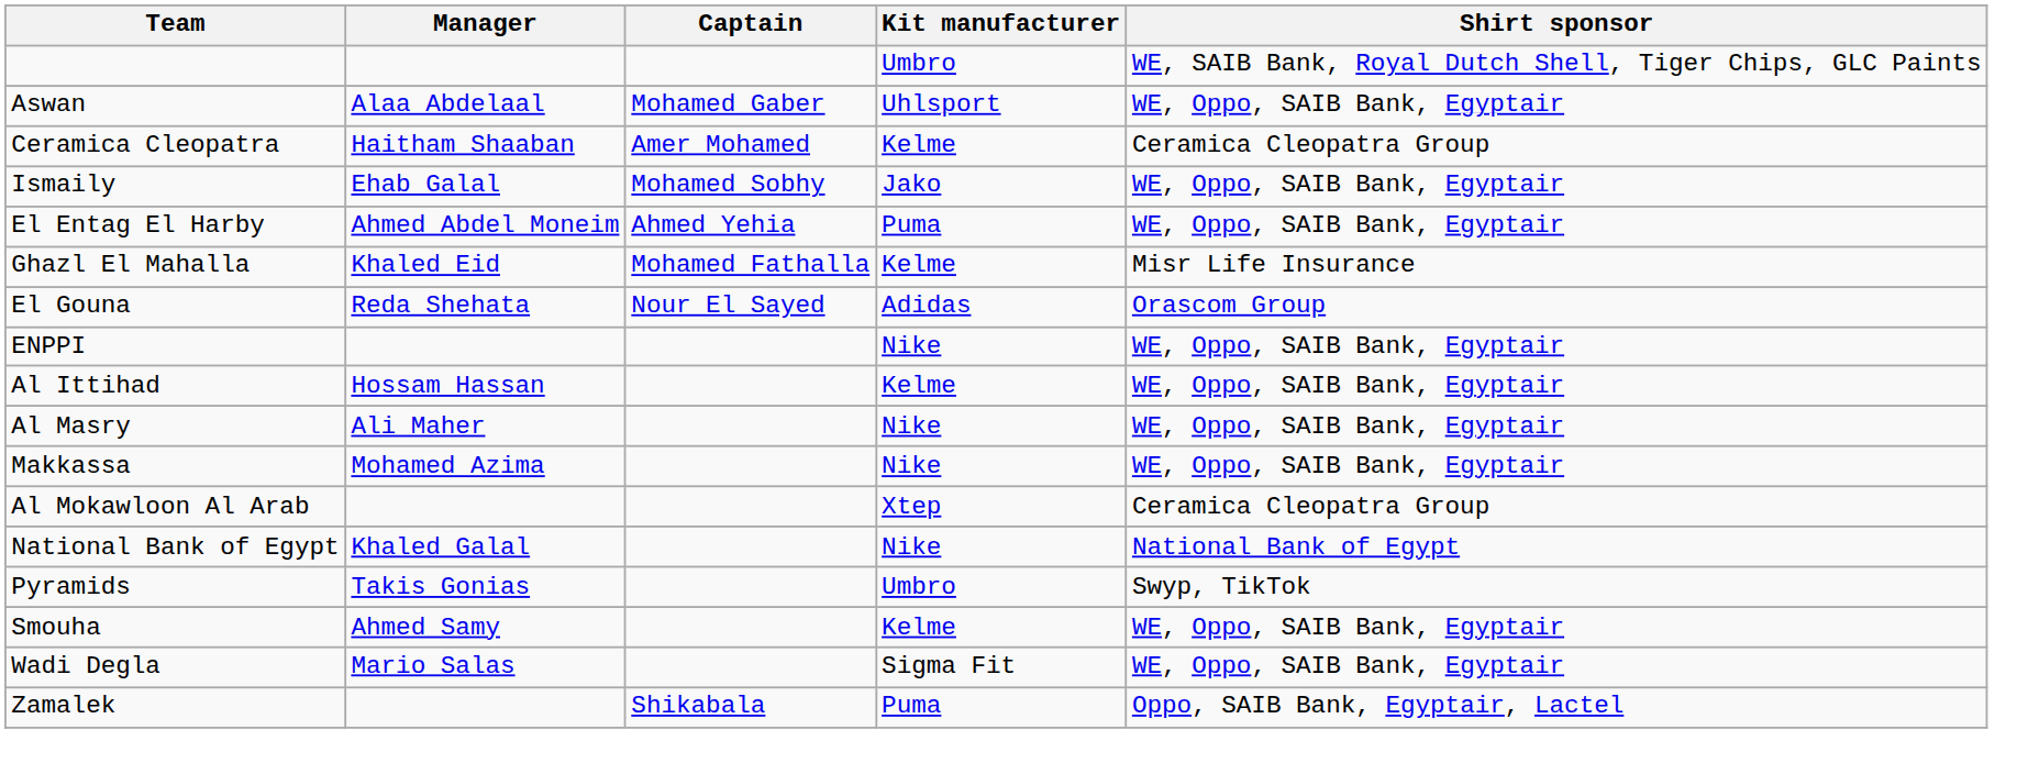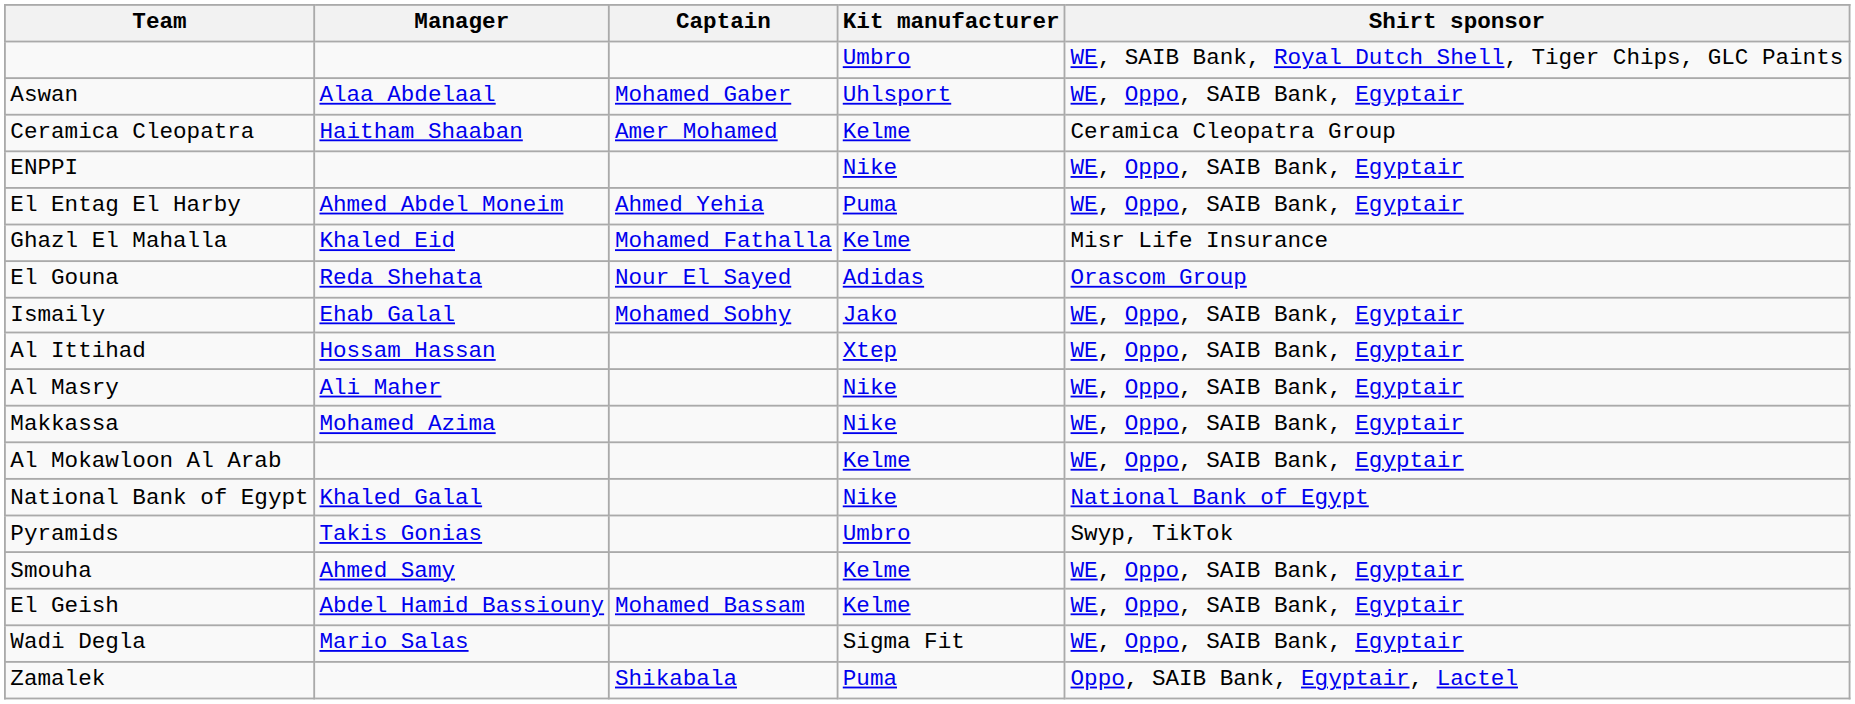 <table class="wikitable sortable" style="text-align:left; font-size:95%">
 <tr>
 <th>Team</th>
 <th>Manager</th>
 <th>Captain</th>
 <th>Kit manufacturer</th>
 <th>Shirt sponsor</th>
 </tr>
 <tr>
 <td></td>
 <td></td>
 <td></td>
 <td> <a href='#'>Umbro</a></td>
 <td><a href='#'>WE</a>, SAIB Bank, <a href='#'>Royal Dutch Shell</a>, Tiger Chips, GLC Paints</td>
 </tr>
 <tr>
 <td>Aswan</td>
 <td> <a href='#'>Alaa Abdelaal</a></td>
 <td><a href='#'>Mohamed Gaber</a></td>
 <td> <a href='#'>Uhlsport</a></td>
 <td><a href='#'>WE</a>, <a href='#'>Oppo</a>, SAIB Bank, <a href='#'>Egyptair</a></td>
 </tr>
 <tr>
 <td>Ceramica Cleopatra</td>
 <td> <a href='#'>Haitham Shaaban</a></td>
 <td><a href='#'>Amer Mohamed</a></td>
 <td> <a href='#'>Kelme</a></td>
 <td>Ceramica Cleopatra Group</td>
 </tr>
 <tr>
-<td>Ismaily</td>
-<td> <a href='#'>Ehab Galal</a></td>
-<td><a href='#'>Mohamed Sobhy</a></td>
-<td> <a href='#'>Jako</a></td>
+<td>ENPPI</td>
+<td></td>
+<td></td>
+<td> <a href='#'>Nike</a></td>
 <td><a href='#'>WE</a>, <a href='#'>Oppo</a>, SAIB Bank, <a href='#'>Egyptair</a></td>
 </tr>
 <tr>
 <td>El Entag El Harby</td>
 <td> <a href='#'>Ahmed Abdel Moneim</a></td>
 <td><a href='#'>Ahmed Yehia</a></td>
 <td> <a href='#'>Puma</a></td>
 <td><a href='#'>WE</a>, <a href='#'>Oppo</a>, SAIB Bank, <a href='#'>Egyptair</a></td>
 </tr>
 <tr>
 <td>Ghazl El Mahalla</td>
 <td> <a href='#'>Khaled Eid</a></td>
 <td><a href='#'>Mohamed Fathalla</a></td>
 <td> <a href='#'>Kelme</a></td>
 <td>Misr Life Insurance</td>
 </tr>
 <tr>
 <td>El Gouna</td>
 <td> <a href='#'>Reda Shehata</a></td>
 <td><a href='#'>Nour El Sayed</a></td>
 <td> <a href='#'>Adidas</a></td>
 <td><a href='#'>Orascom Group</a></td>
 </tr>
 <tr>
-<td>ENPPI</td>
-<td></td>
-<td></td>
-<td> <a href='#'>Nike</a></td>
+<td>Ismaily</td>
+<td> <a href='#'>Ehab Galal</a></td>
+<td><a href='#'>Mohamed Sobhy</a></td>
+<td> <a href='#'>Jako</a></td>
 <td><a href='#'>WE</a>, <a href='#'>Oppo</a>, SAIB Bank, <a href='#'>Egyptair</a></td>
 </tr>
 <tr>
 <td>Al Ittihad</td>
 <td> <a href='#'>Hossam Hassan</a></td>
 <td></td>
-<td> <a href='#'>Kelme</a></td>
+<td> <a href='#'>Xtep</a></td>
 <td><a href='#'>WE</a>, <a href='#'>Oppo</a>, SAIB Bank, <a href='#'>Egyptair</a></td>
 </tr>
 <tr>
 <td>Al Masry</td>
 <td> <a href='#'>Ali Maher</a></td>
 <td></td>
 <td> <a href='#'>Nike</a></td>
 <td><a href='#'>WE</a>, <a href='#'>Oppo</a>, SAIB Bank, <a href='#'>Egyptair</a></td>
 </tr>
 <tr>
 <td>Makkassa</td>
 <td> <a href='#'>Mohamed Azima</a></td>
 <td></td>
 <td> <a href='#'>Nike</a></td>
 <td><a href='#'>WE</a>, <a href='#'>Oppo</a>, SAIB Bank, <a href='#'>Egyptair</a></td>
 </tr>
 <tr>
 <td>Al Mokawloon Al Arab</td>
 <td></td>
 <td></td>
-<td> <a href='#'>Xtep</a></td>
-<td>Ceramica Cleopatra Group</td>
+<td> <a href='#'>Kelme</a></td>
+<td><a href='#'>WE</a>, <a href='#'>Oppo</a>, SAIB Bank, <a href='#'>Egyptair</a></td>
 </tr>
 <tr>
 <td>National Bank of Egypt</td>
 <td> <a href='#'>Khaled Galal</a></td>
 <td></td>
 <td> <a href='#'>Nike</a></td>
 <td><a href='#'>National Bank of Egypt</a></td>
 </tr>
 <tr>
 <td>Pyramids</td>
 <td> <a href='#'>Takis Gonias</a></td>
 <td></td>
 <td> <a href='#'>Umbro</a></td>
 <td>Swyp, TikTok</td>
 </tr>
 <tr>
 <td>Smouha</td>
 <td> <a href='#'>Ahmed Samy</a></td>
 <td></td>
 <td> <a href='#'>Kelme</a></td>
 <td><a href='#'>WE</a>, <a href='#'>Oppo</a>, SAIB Bank, <a href='#'>Egyptair</a></td>
 </tr>
 <tr>
+<td>El Geish</td>
+<td> <a href='#'>Abdel Hamid Bassiouny</a></td>
+<td> <a href='#'>Mohamed Bassam</a></td>
+<td> <a href='#'>Kelme</a></td>
+<td><a href='#'>WE</a>, <a href='#'>Oppo</a>, SAIB Bank, <a href='#'>Egyptair</a></td>
+</tr>
+<tr>
 <td>Wadi Degla</td>
 <td> <a href='#'>Mario Salas</a></td>
 <td></td>
 <td> Sigma Fit</td>
 <td><a href='#'>WE</a>, <a href='#'>Oppo</a>, SAIB Bank, <a href='#'>Egyptair</a></td>
 </tr>
 <tr>
 <td>Zamalek</td>
 <td></td>
 <td> <a href='#'>Shikabala</a></td>
 <td> <a href='#'>Puma</a></td>
 <td><a href='#'>Oppo</a>, SAIB Bank, <a href='#'>Egyptair</a>, <a href='#'>Lactel</a></td>
 </tr>
 </table>
